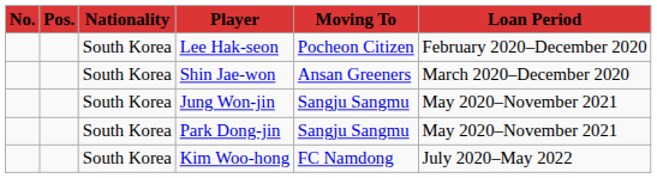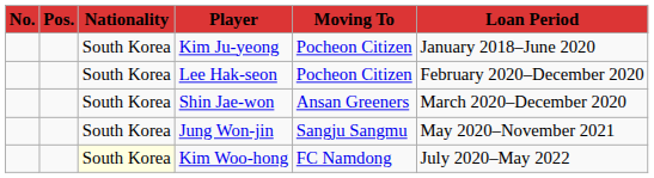 <table class="wikitable sortable" style="text-align: left">
 <tr>
 <th style="color:#000000; background:#DC3535;">No.</th>
 <th style="color:#000000; background:#DC3535;">Pos.</th>
 <th style="color:#000000; background:#DC3535;">Nationality</th>
 <th style="color:#000000; background:#DC3535;">Player</th>
 <th style="color:#000000; background:#DC3535;">Moving To</th>
 <th style="color:#000000; background:#DC3535;">Loan Period</th>
+</tr>
+<tr>
+<td></td>
+<td></td>
+<td> South Korea</td>
+<td><a href='#'>Kim Ju-yeong</a></td>
+<td> <a href='#'>Pocheon Citizen</a></td>
+<td>January 2018–June 2020</td>
 </tr>
 <tr>
 <td></td>
 <td></td>
 <td> South Korea</td>
 <td><a href='#'>Lee Hak-seon</a></td>
 <td> <a href='#'>Pocheon Citizen</a></td>
 <td>February 2020–December 2020</td>
 </tr>
 <tr>
 <td></td>
 <td></td>
 <td> South Korea</td>
 <td><a href='#'>Shin Jae-won</a></td>
 <td> <a href='#'>Ansan Greeners</a></td>
 <td>March 2020–December 2020</td>
 </tr>
 <tr>
 <td></td>
 <td></td>
 <td> South Korea</td>
 <td><a href='#'>Jung Won-jin</a></td>
 <td> <a href='#'>Sangju Sangmu</a></td>
 <td>May 2020–November 2021</td>
 </tr>
 <tr>
 <td></td>
 <td></td>
-<td> South Korea</td>
-<td><a href='#'>Park Dong-jin</a></td>
-<td> <a href='#'>Sangju Sangmu</a></td>
-<td>May 2020–November 2021</td>
-</tr>
-<tr>
-<td></td>
-<td></td>
-<td> South Korea</td>
+<td style="background: lightyellow;"> South Korea</td>
 <td><a href='#'>Kim Woo-hong</a></td>
 <td> <a href='#'>FC Namdong</a></td>
 <td>July 2020–May 2022</td>
 </tr>
 </table>
